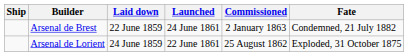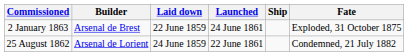 <table class="wikitable" border="1">
 <tr>
-<th>Ship</th>
+<th><a href='#'>Commissioned</a></th>
 <th>Builder</th>
 <th><a href='#'>Laid down</a></th>
 <th><a href='#'>Launched</a></th>
-<th><a href='#'>Commissioned</a></th>
+<th>Ship</th>
 <th>Fate</th>
 </tr>
 <tr>
-<td></td>
+<td align=center>2 January 1863</td>
 <td><a href='#'>Arsenal de Brest</a></td>
 <td align=center>22 June 1859</td>
 <td align=center>24 June 1861</td>
-<td align=center>2 January 1863</td>
-<td>Condemned, 21 July 1882</td>
+<td></td>
+<td>Exploded, 31 October 1875</td>
 </tr>
 <tr>
-<td></td>
+<td align=center>25 August 1862</td>
 <td><a href='#'>Arsenal de Lorient</a></td>
 <td align=center>24 June 1859</td>
 <td align=center>22 June 1861</td>
-<td align=center>25 August 1862</td>
-<td>Exploded, 31 October 1875</td>
+<td></td>
+<td>Condemned, 21 July 1882</td>
 </tr>
 </table>
